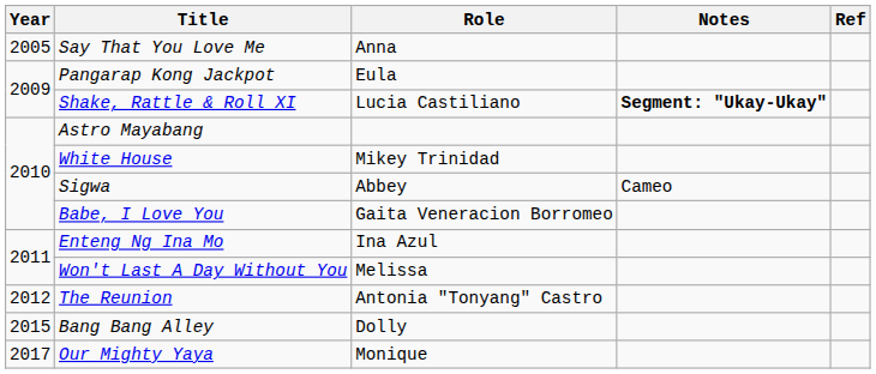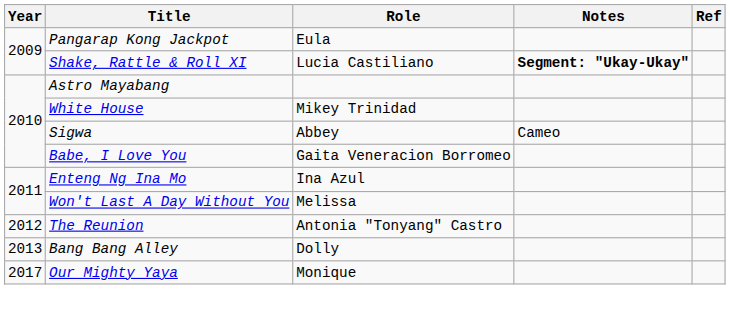 <table class="wikitable sortable" >
 <tr>
 <th>Year</th>
 <th>Title</th>
 <th>Role</th>
 <th class="unsortable">Notes </th>
 <th>Ref</th>
-</tr>
-<tr>
-<td>2005</td>
-<td><em>Say That You Love Me</em></td>
-<td>Anna</td>
-<td></td>
-<td></td>
 </tr>
 <tr>
 <td rowspan="2">2009</td>
 <td><em>Pangarap Kong Jackpot</em></td>
 <td>Eula</td>
 <td></td>
 <td></td>
 </tr>
 <tr>
 <td><em><a href='#'>Shake, Rattle & Roll XI</a></em></td>
 <td>Lucia Castiliano</td>
 <td><strong>Segment: "Ukay-Ukay"</strong></td>
 <td></td>
 </tr>
 <tr>
 <td rowspan="4">2010</td>
 <td><em>Astro Mayabang</em></td>
 <td></td>
 <td></td>
 <td></td>
 </tr>
 <tr>
 <td><em><a href='#'>White House</a></em></td>
 <td>Mikey Trinidad</td>
 <td></td>
 <td></td>
 </tr>
 <tr>
 <td><em>Sigwa</em></td>
 <td>Abbey</td>
 <td>Cameo</td>
 <td></td>
 </tr>
 <tr>
 <td><em><a href='#'>Babe, I Love You</a></em></td>
 <td>Gaita Veneracion Borromeo</td>
 <td></td>
 <td></td>
 </tr>
 <tr>
 <td rowspan="2">2011</td>
 <td><em><a href='#'>Enteng Ng Ina Mo</a></em></td>
 <td>Ina Azul</td>
 <td></td>
 <td></td>
 </tr>
 <tr>
 <td><em><a href='#'>Won't Last A Day Without You</a></em></td>
 <td>Melissa</td>
 <td></td>
 <td></td>
 </tr>
 <tr>
 <td>2012</td>
 <td><em><a href='#'>The Reunion</a></em></td>
 <td>Antonia "Tonyang" Castro</td>
 <td></td>
 <td></td>
 </tr>
 <tr>
-<td>2015</td>
+<td>2013</td>
 <td><em>Bang Bang Alley</em></td>
 <td>Dolly</td>
 <td></td>
 <td></td>
 </tr>
 <tr>
 <td>2017</td>
 <td><em><a href='#'>Our Mighty Yaya</a></em></td>
 <td>Monique</td>
 <td></td>
 <td></td>
 </tr>
 </table>
